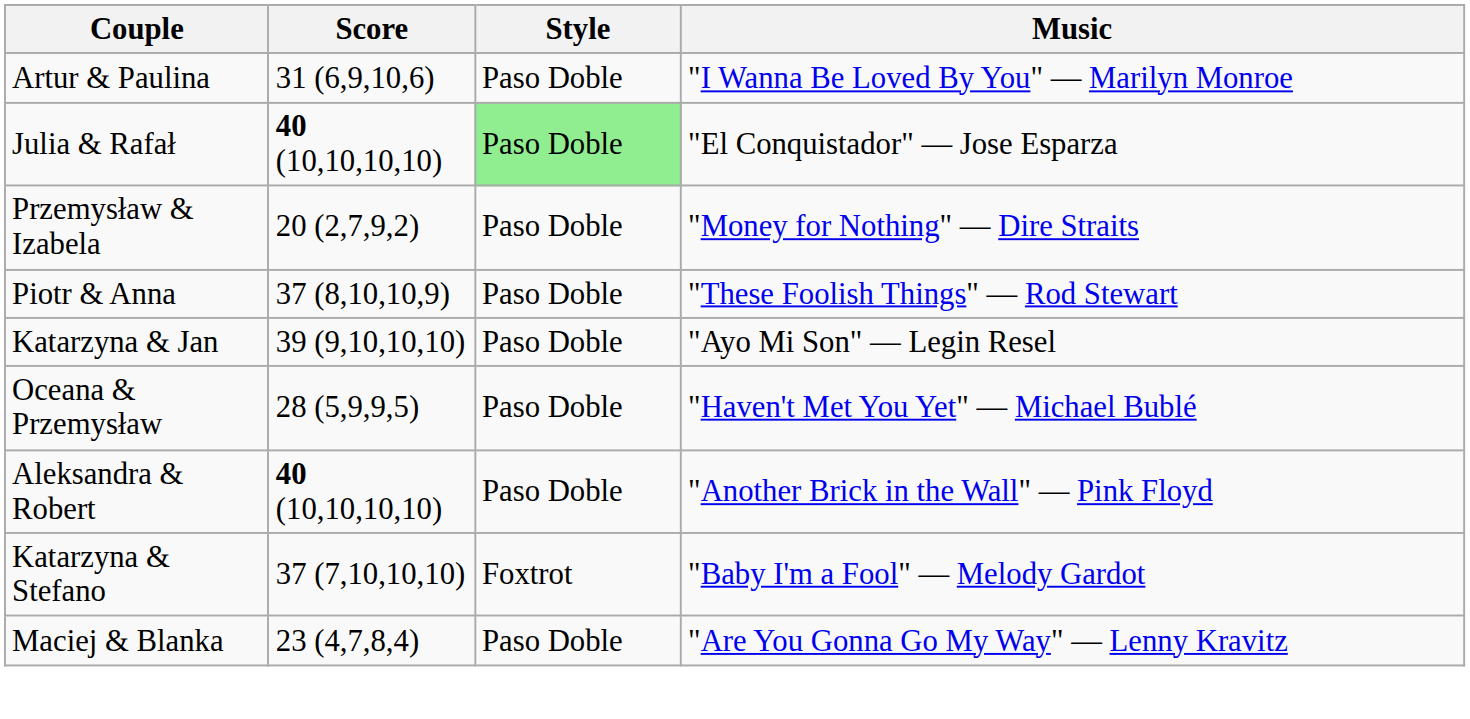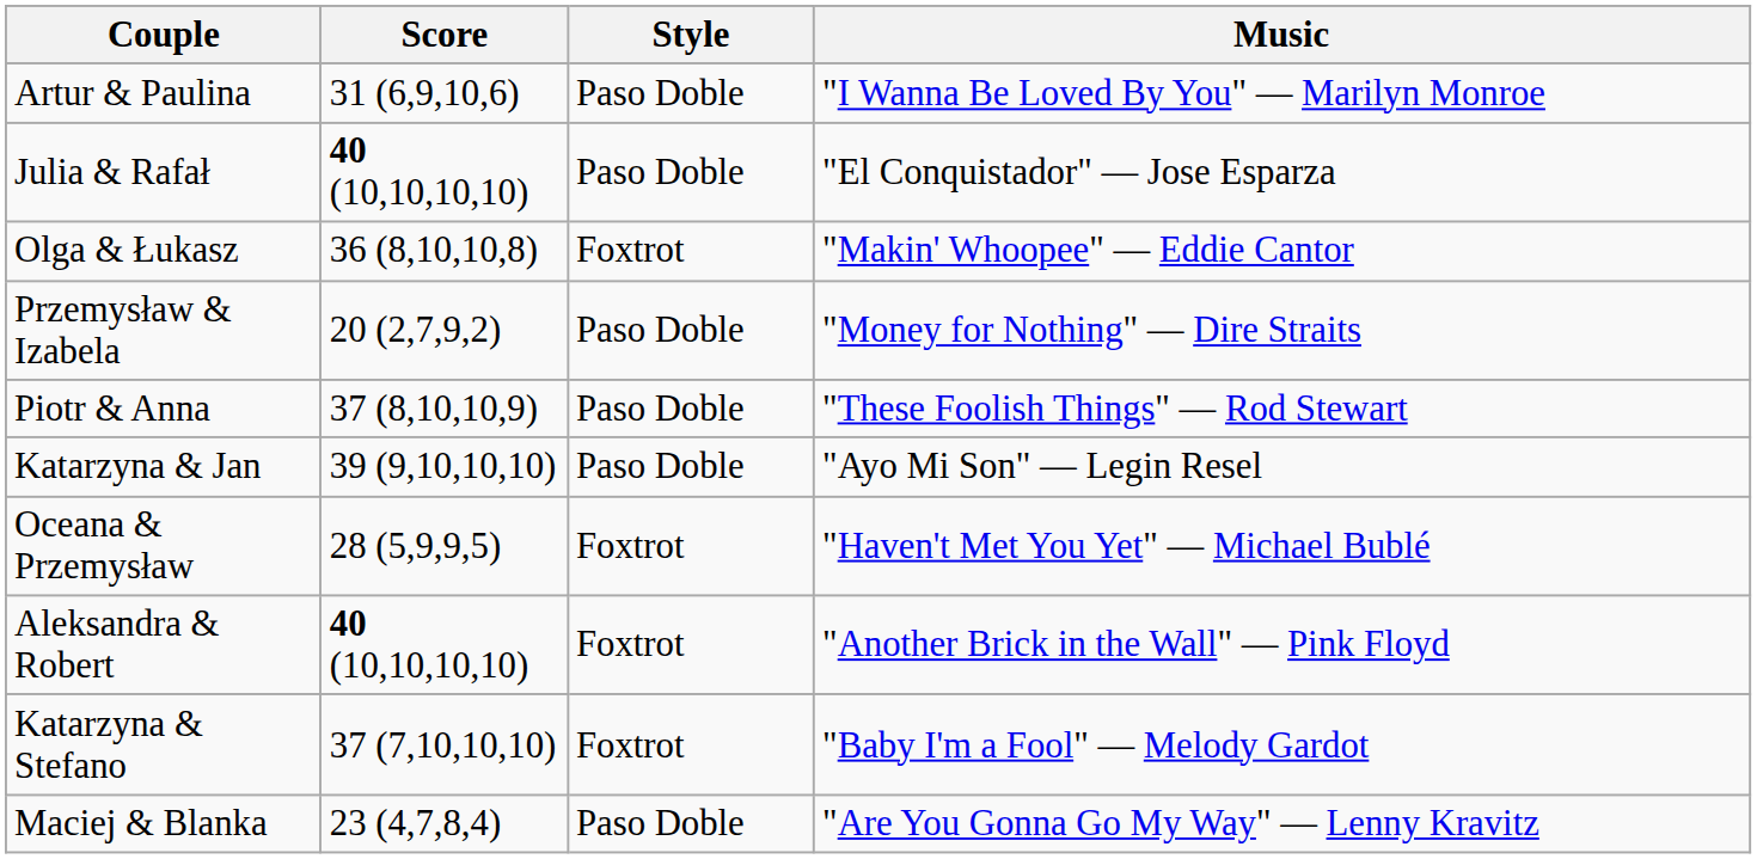 <table class="wikitable">
 <tr>
 <th style="width:130px;">Couple</th>
 <th style="width:100px;">Score</th>
 <th style="width:100px;">Style</th>
 <th style="width:400px;">Music</th>
 </tr>
 <tr>
 <td>Artur & Paulina</td>
 <td>31 (6,9,10,6)</td>
 <td>Paso Doble</td>
 <td>"<a href='#'>I Wanna Be Loved By You</a>" — <a href='#'>Marilyn Monroe</a></td>
 </tr>
 <tr>
 <td>Julia & Rafał</td>
 <td><strong>40</strong> (10,10,10,10)</td>
-<td style="background: lightgreen;">Paso Doble</td>
+<td>Paso Doble</td>
 <td>"El Conquistador" — Jose Esparza</td>
+</tr>
+<tr>
+<td>Olga & Łukasz</td>
+<td>36 (8,10,10,8)</td>
+<td>Foxtrot</td>
+<td>"<a href='#'>Makin' Whoopee</a>" — <a href='#'>Eddie Cantor</a></td>
 </tr>
 <tr>
 <td>Przemysław & Izabela</td>
 <td>20 (2,7,9,2)</td>
 <td>Paso Doble</td>
 <td>"<a href='#'>Money for Nothing</a>" — <a href='#'>Dire Straits</a></td>
 </tr>
 <tr>
 <td>Piotr & Anna</td>
 <td>37 (8,10,10,9)</td>
 <td>Paso Doble</td>
 <td>"<a href='#'>These Foolish Things</a>" — <a href='#'>Rod Stewart</a></td>
 </tr>
 <tr>
 <td>Katarzyna & Jan</td>
 <td>39 (9,10,10,10)</td>
 <td>Paso Doble</td>
 <td>"Ayo Mi Son" — Legin Resel</td>
 </tr>
 <tr>
 <td>Oceana & Przemysław</td>
 <td>28 (5,9,9,5)</td>
-<td>Paso Doble</td>
+<td>Foxtrot</td>
 <td>"<a href='#'>Haven't Met You Yet</a>" — <a href='#'>Michael Bublé</a></td>
 </tr>
 <tr>
 <td>Aleksandra & Robert</td>
 <td><strong>40</strong> (10,10,10,10)</td>
-<td>Paso Doble</td>
+<td>Foxtrot</td>
 <td>"<a href='#'>Another Brick in the Wall</a>" — <a href='#'>Pink Floyd</a></td>
 </tr>
 <tr>
 <td>Katarzyna & Stefano</td>
 <td>37 (7,10,10,10)</td>
 <td>Foxtrot</td>
 <td>"<a href='#'>Baby I'm a Fool</a>" — <a href='#'>Melody Gardot</a></td>
 </tr>
 <tr>
 <td>Maciej & Blanka</td>
 <td>23 (4,7,8,4)</td>
 <td>Paso Doble</td>
 <td>"<a href='#'>Are You Gonna Go My Way</a>" — <a href='#'>Lenny Kravitz</a></td>
 </tr>
 </table>
